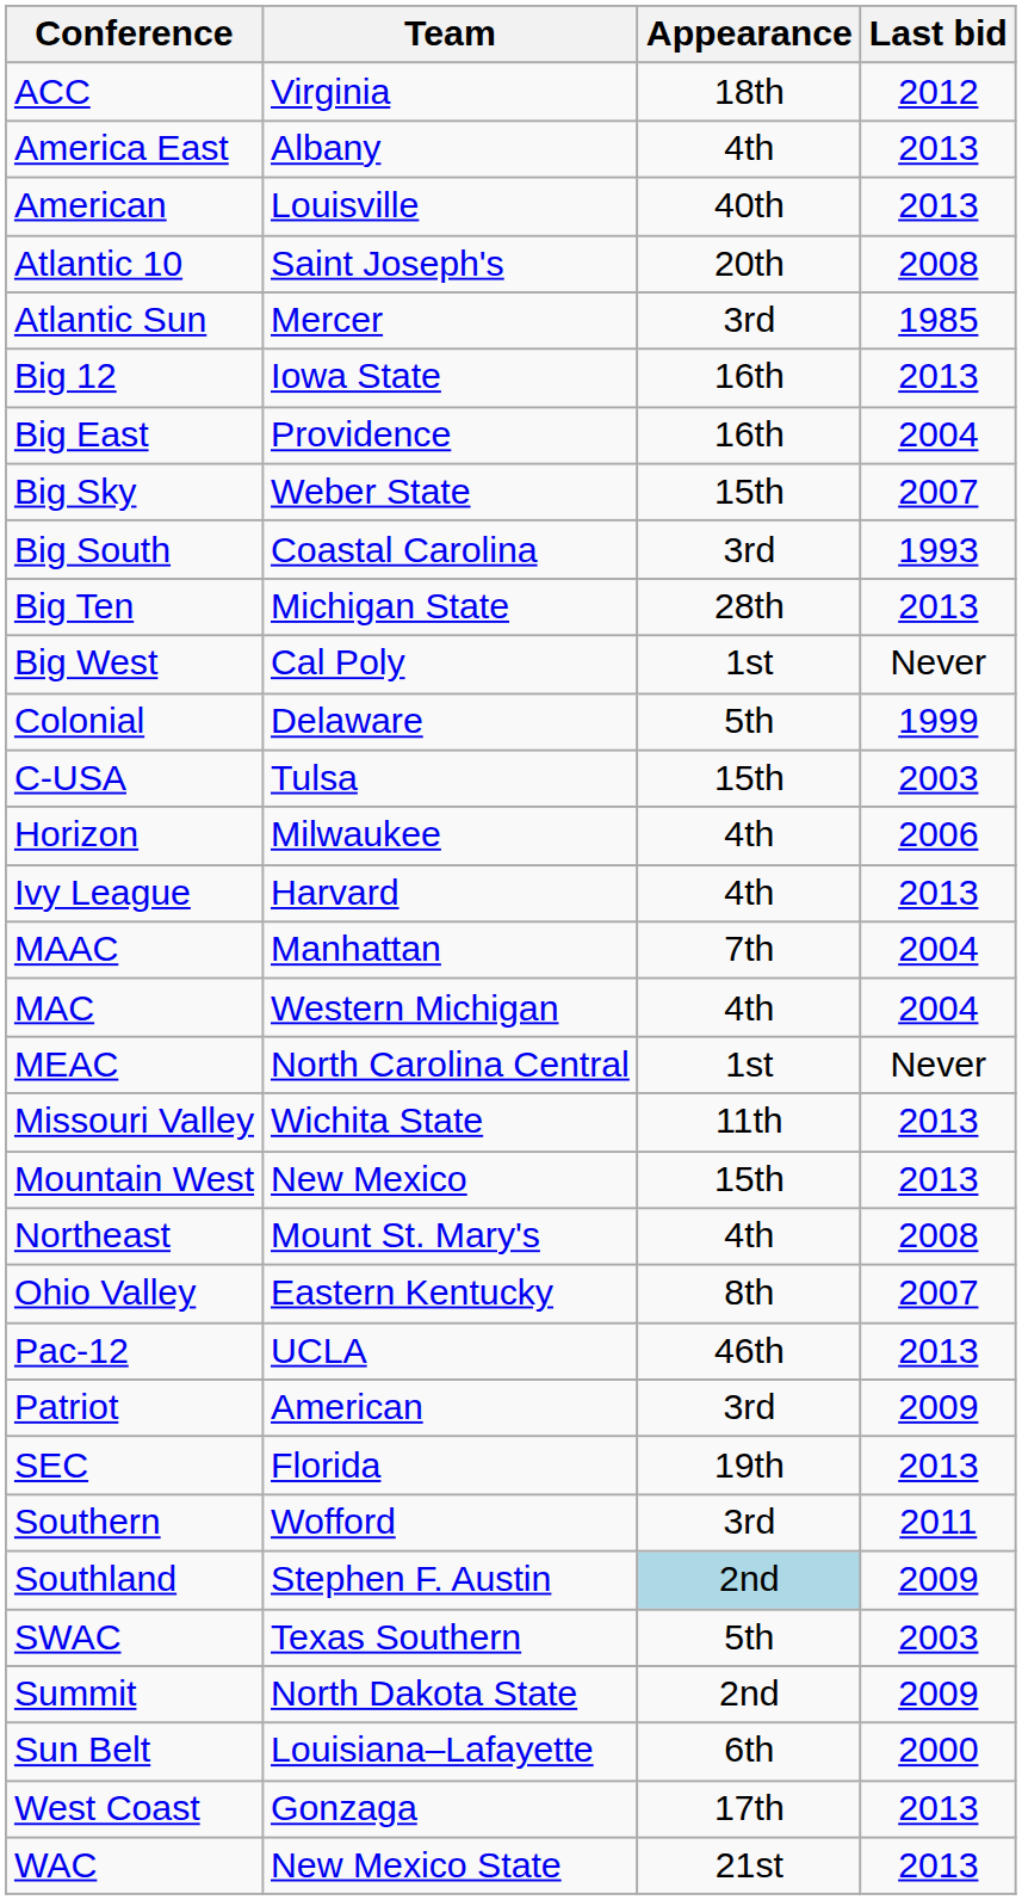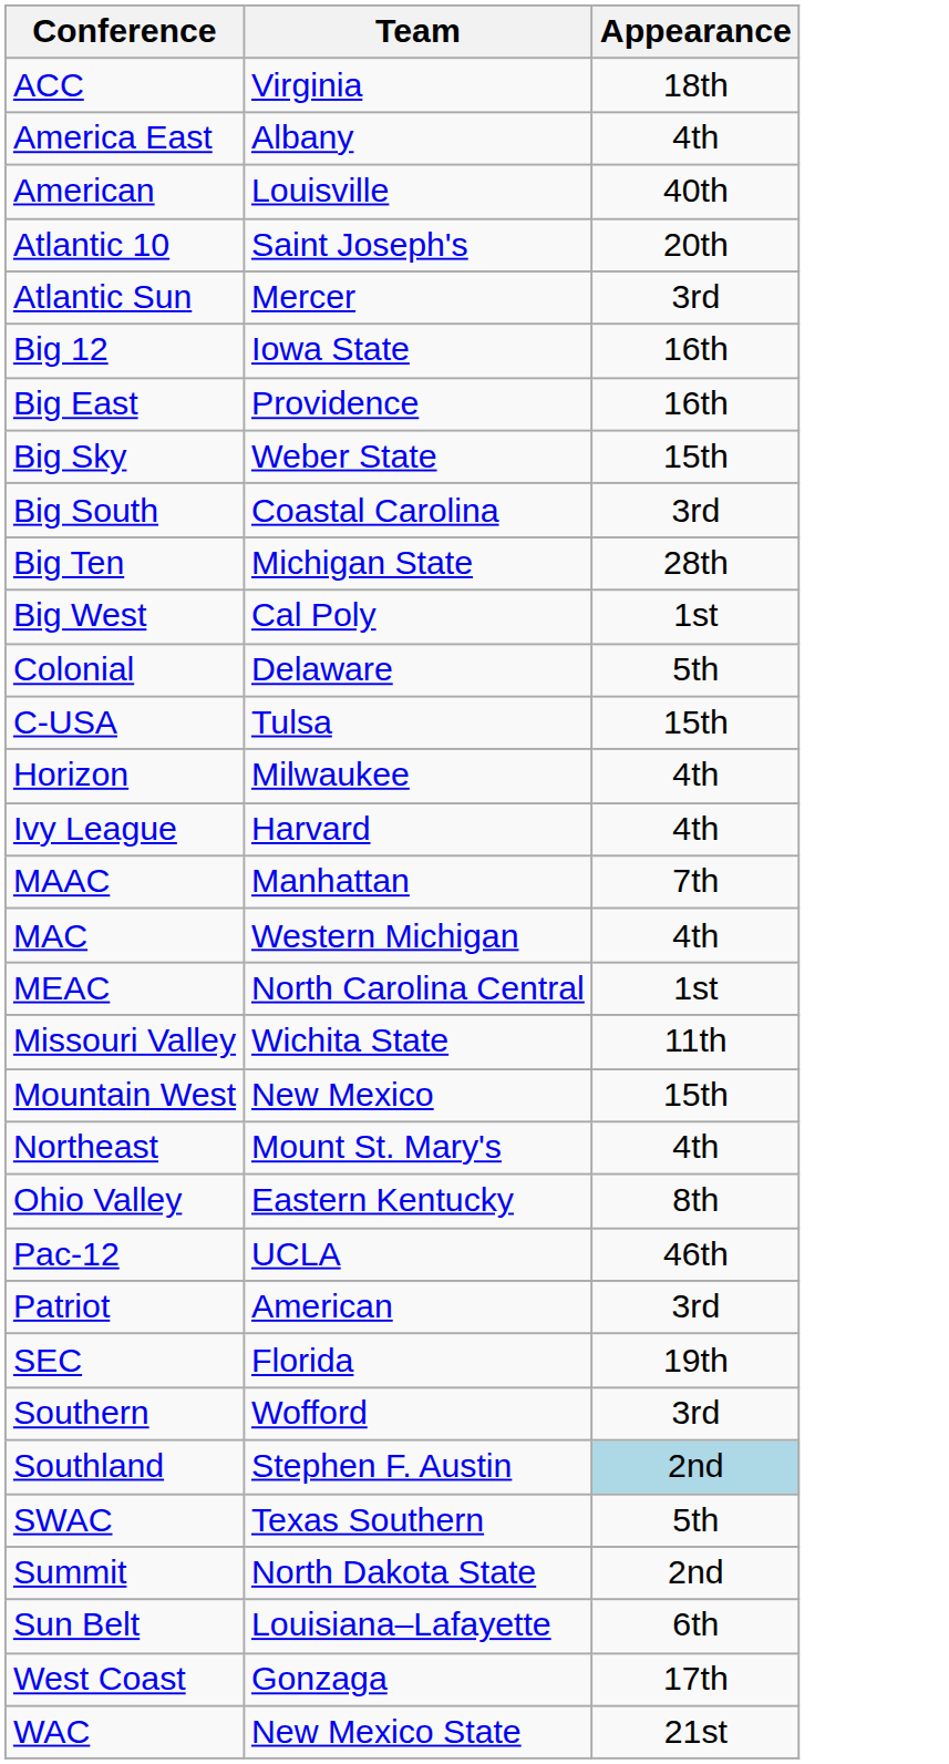 <table class="wikitable sortable" style="text-align: center;">
 <tr>
 <th>Conference</th>
 <th>Team</th>
 <th data-sort-type="number">Appearance</th>
-<th>Last bid</th>
 </tr>
 <tr>
 <td align=left><a href='#'>ACC</a></td>
 <td align=left><a href='#'>Virginia</a></td>
 <td>18th</td>
-<td><a href='#'>2012</a></td>
 </tr>
 <tr>
 <td align=left><a href='#'>America East</a></td>
 <td align=left><a href='#'>Albany</a></td>
 <td>4th</td>
-<td><a href='#'>2013</a></td>
 </tr>
 <tr>
 <td align=left><a href='#'>American</a></td>
 <td align=left><a href='#'>Louisville</a></td>
 <td>40th</td>
-<td><a href='#'>2013</a></td>
 </tr>
 <tr>
 <td align=left><a href='#'>Atlantic 10</a></td>
 <td align=left><a href='#'>Saint Joseph's</a></td>
 <td>20th</td>
-<td><a href='#'>2008</a></td>
 </tr>
 <tr>
 <td align=left><a href='#'>Atlantic Sun</a></td>
 <td align=left><a href='#'>Mercer</a></td>
 <td>3rd</td>
-<td><a href='#'>1985</a></td>
 </tr>
 <tr>
 <td align=left><a href='#'>Big 12</a></td>
 <td align=left><a href='#'>Iowa State</a></td>
 <td>16th</td>
-<td><a href='#'>2013</a></td>
 </tr>
 <tr>
 <td align=left><a href='#'>Big East</a></td>
 <td align=left><a href='#'>Providence</a></td>
 <td>16th</td>
-<td><a href='#'>2004</a></td>
 </tr>
 <tr>
 <td align=left><a href='#'>Big Sky</a></td>
 <td align=left><a href='#'>Weber State</a></td>
 <td>15th</td>
-<td><a href='#'>2007</a></td>
 </tr>
 <tr>
 <td align=left><a href='#'>Big South</a></td>
 <td align=left><a href='#'>Coastal Carolina</a></td>
 <td>3rd</td>
-<td><a href='#'>1993</a></td>
 </tr>
 <tr>
 <td align=left><a href='#'>Big Ten</a></td>
 <td align=left><a href='#'>Michigan State</a></td>
 <td>28th</td>
-<td><a href='#'>2013</a></td>
 </tr>
 <tr>
 <td align=left><a href='#'>Big West</a></td>
 <td align=left><a href='#'>Cal Poly</a></td>
 <td>1st</td>
-<td>Never</td>
 </tr>
 <tr>
 <td align=left><a href='#'>Colonial</a></td>
 <td align=left><a href='#'>Delaware</a></td>
 <td>5th</td>
-<td><a href='#'>1999</a></td>
 </tr>
 <tr>
 <td align=left><a href='#'>C-USA</a></td>
 <td align=left><a href='#'>Tulsa</a></td>
 <td>15th</td>
-<td><a href='#'>2003</a></td>
 </tr>
 <tr>
 <td align=left><a href='#'>Horizon</a></td>
 <td align=left><a href='#'>Milwaukee</a></td>
 <td>4th</td>
-<td><a href='#'>2006</a></td>
 </tr>
 <tr>
 <td align=left><a href='#'>Ivy League</a></td>
 <td align=left><a href='#'>Harvard</a></td>
 <td>4th</td>
-<td><a href='#'>2013</a></td>
 </tr>
 <tr>
 <td align=left><a href='#'>MAAC</a></td>
 <td align=left><a href='#'>Manhattan</a></td>
 <td>7th</td>
-<td><a href='#'>2004</a></td>
 </tr>
 <tr>
 <td align=left><a href='#'>MAC</a></td>
 <td align=left><a href='#'>Western Michigan</a></td>
 <td>4th</td>
-<td><a href='#'>2004</a></td>
 </tr>
 <tr>
 <td align=left><a href='#'>MEAC</a></td>
 <td align=left><a href='#'>North Carolina Central</a></td>
 <td>1st</td>
-<td>Never</td>
 </tr>
 <tr>
 <td align=left><a href='#'>Missouri Valley</a></td>
 <td align=left><a href='#'>Wichita State</a></td>
 <td>11th</td>
-<td><a href='#'>2013</a></td>
 </tr>
 <tr>
 <td align=left><a href='#'>Mountain West</a></td>
 <td align=left><a href='#'>New Mexico</a></td>
 <td>15th</td>
-<td><a href='#'>2013</a></td>
 </tr>
 <tr>
 <td align=left><a href='#'>Northeast</a></td>
 <td align=left><a href='#'>Mount St. Mary's</a></td>
 <td>4th</td>
-<td><a href='#'>2008</a></td>
 </tr>
 <tr>
 <td align=left><a href='#'>Ohio Valley</a></td>
 <td align=left><a href='#'>Eastern Kentucky</a></td>
 <td>8th</td>
-<td><a href='#'>2007</a></td>
 </tr>
 <tr>
 <td align=left><a href='#'>Pac-12</a></td>
 <td align=left><a href='#'>UCLA</a></td>
 <td>46th</td>
-<td><a href='#'>2013</a></td>
 </tr>
 <tr>
 <td align=left><a href='#'>Patriot</a></td>
 <td align=left><a href='#'>American</a></td>
 <td>3rd</td>
-<td><a href='#'>2009</a></td>
 </tr>
 <tr>
 <td align=left><a href='#'>SEC</a></td>
 <td align=left><a href='#'>Florida</a></td>
 <td>19th</td>
-<td><a href='#'>2013</a></td>
 </tr>
 <tr>
 <td align=left><a href='#'>Southern</a></td>
 <td align=left><a href='#'>Wofford</a></td>
 <td>3rd</td>
-<td><a href='#'>2011</a></td>
 </tr>
 <tr>
 <td align=left><a href='#'>Southland</a></td>
 <td align=left><a href='#'>Stephen F. Austin</a></td>
 <td style="background: lightblue;">2nd</td>
-<td><a href='#'>2009</a></td>
 </tr>
 <tr>
 <td align=left><a href='#'>SWAC</a></td>
 <td align=left><a href='#'>Texas Southern</a></td>
 <td>5th</td>
-<td><a href='#'>2003</a></td>
 </tr>
 <tr>
 <td align=left><a href='#'>Summit</a></td>
 <td align=left><a href='#'>North Dakota State</a></td>
 <td>2nd</td>
-<td><a href='#'>2009</a></td>
 </tr>
 <tr>
 <td align=left><a href='#'>Sun Belt</a></td>
 <td align=left><a href='#'>Louisiana–Lafayette</a></td>
 <td>6th</td>
-<td><a href='#'>2000</a> </td>
 </tr>
 <tr>
 <td align=left><a href='#'>West Coast</a></td>
 <td align=left><a href='#'>Gonzaga</a></td>
 <td>17th</td>
-<td><a href='#'>2013</a></td>
 </tr>
 <tr>
 <td align=left><a href='#'>WAC</a></td>
 <td align=left><a href='#'>New Mexico State</a></td>
 <td>21st</td>
-<td><a href='#'>2013</a></td>
 </tr>
 </table>
